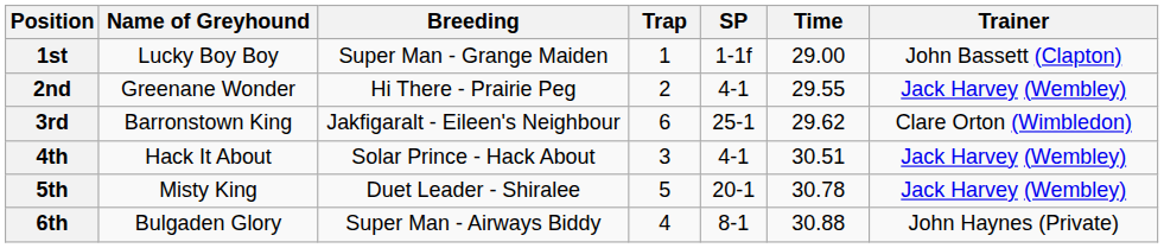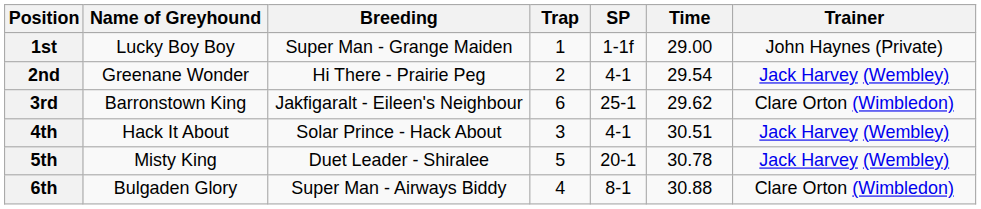 <table class="wikitable" style="text-align: center">
 <tr>
 <th width=50>Position</th>
 <th width=180>Name of Greyhound</th>
 <th width=280>Breeding</th>
 <th width=50>Trap</th>
 <th width=50>SP</th>
 <th width=80>Time</th>
 <th width=250>Trainer</th>
 </tr>
 <tr>
 <th>1st</th>
 <td>Lucky Boy Boy</td>
 <td>Super Man - Grange Maiden</td>
 <td>1</td>
 <td>1-1f</td>
 <td>29.00</td>
-<td>John Bassett <a href='#'>(Clapton)</a></td>
+<td>John Haynes (Private)</td>
 </tr>
 <tr>
 <th>2nd</th>
 <td>Greenane Wonder</td>
 <td>Hi There - Prairie Peg</td>
 <td>2</td>
 <td>4-1</td>
-<td>29.55</td>
+<td>29.54</td>
 <td><a href='#'>Jack Harvey</a> <a href='#'>(Wembley)</a></td>
 </tr>
 <tr>
 <th>3rd</th>
 <td>Barronstown King</td>
 <td>Jakfigaralt - Eileen's Neighbour</td>
 <td>6</td>
 <td>25-1</td>
 <td>29.62</td>
 <td>Clare Orton <a href='#'>(Wimbledon)</a></td>
 </tr>
 <tr>
 <th>4th</th>
 <td>Hack It About</td>
 <td>Solar Prince - Hack About</td>
 <td>3</td>
 <td>4-1</td>
 <td>30.51</td>
 <td><a href='#'>Jack Harvey</a> <a href='#'>(Wembley)</a></td>
 </tr>
 <tr>
 <th>5th</th>
 <td>Misty King</td>
 <td>Duet Leader - Shiralee</td>
 <td>5</td>
 <td>20-1</td>
 <td>30.78</td>
 <td><a href='#'>Jack Harvey</a> <a href='#'>(Wembley)</a></td>
 </tr>
 <tr>
 <th>6th</th>
 <td>Bulgaden Glory</td>
 <td>Super Man - Airways Biddy</td>
 <td>4</td>
 <td>8-1</td>
 <td>30.88</td>
-<td>John Haynes (Private)</td>
+<td>Clare Orton <a href='#'>(Wimbledon)</a></td>
 </tr>
 </table>
